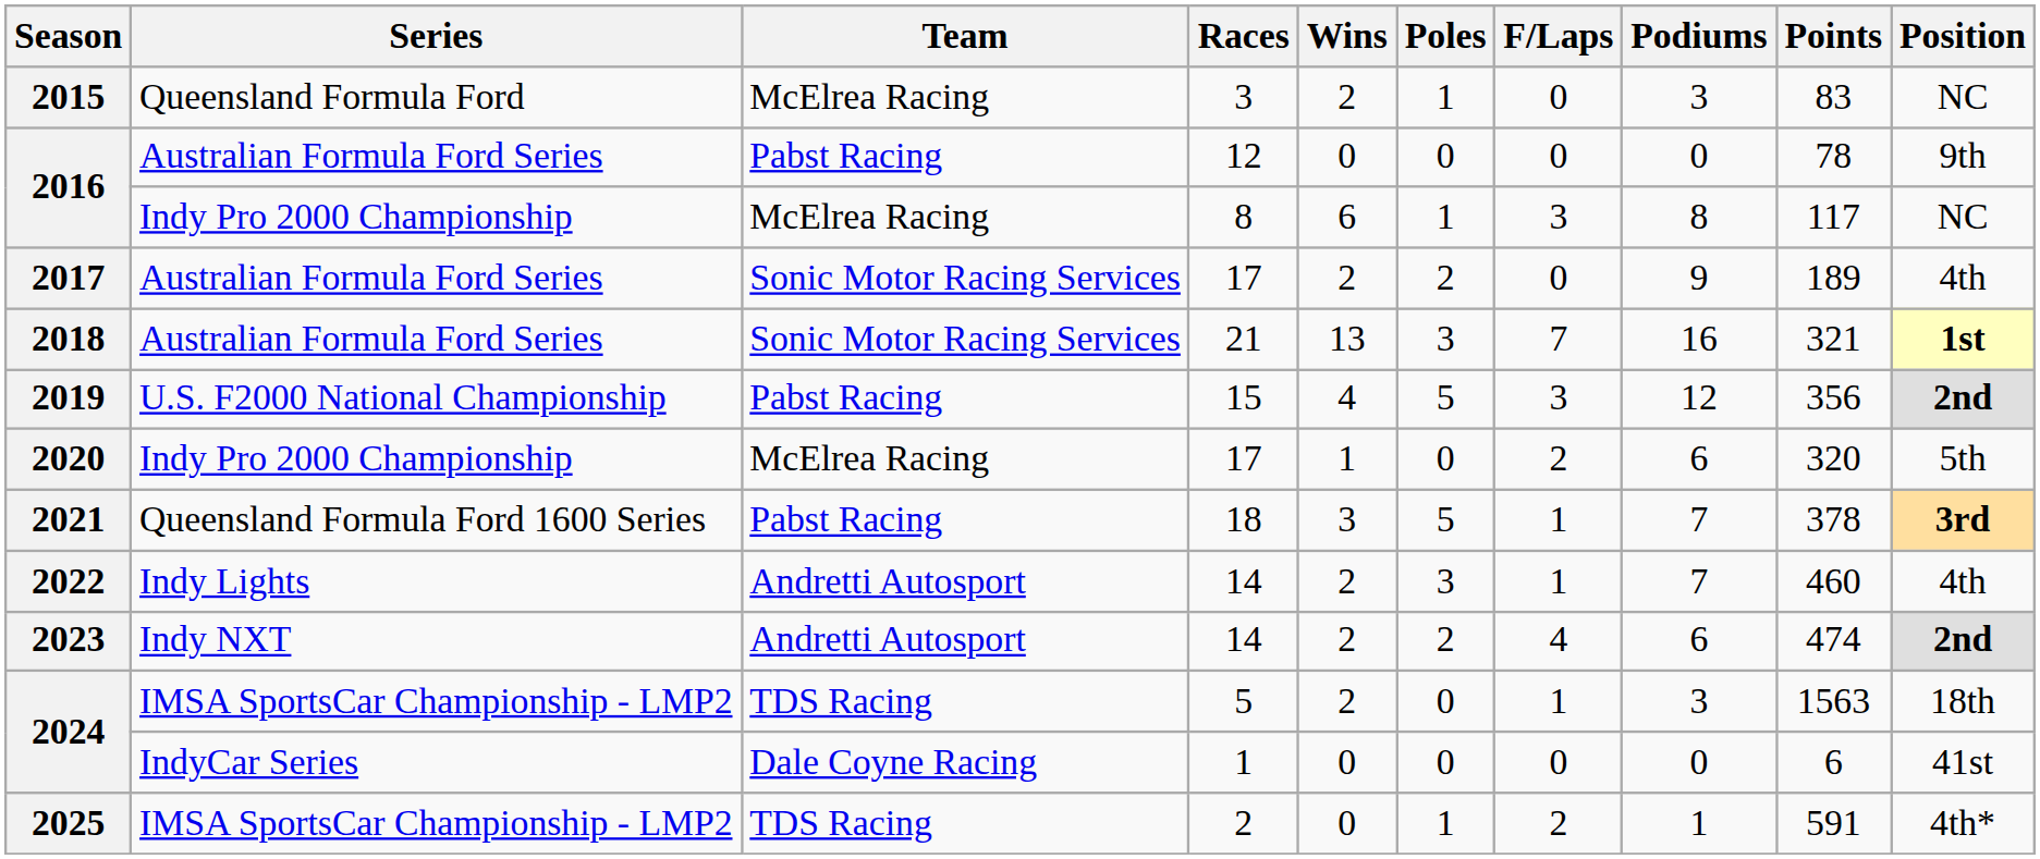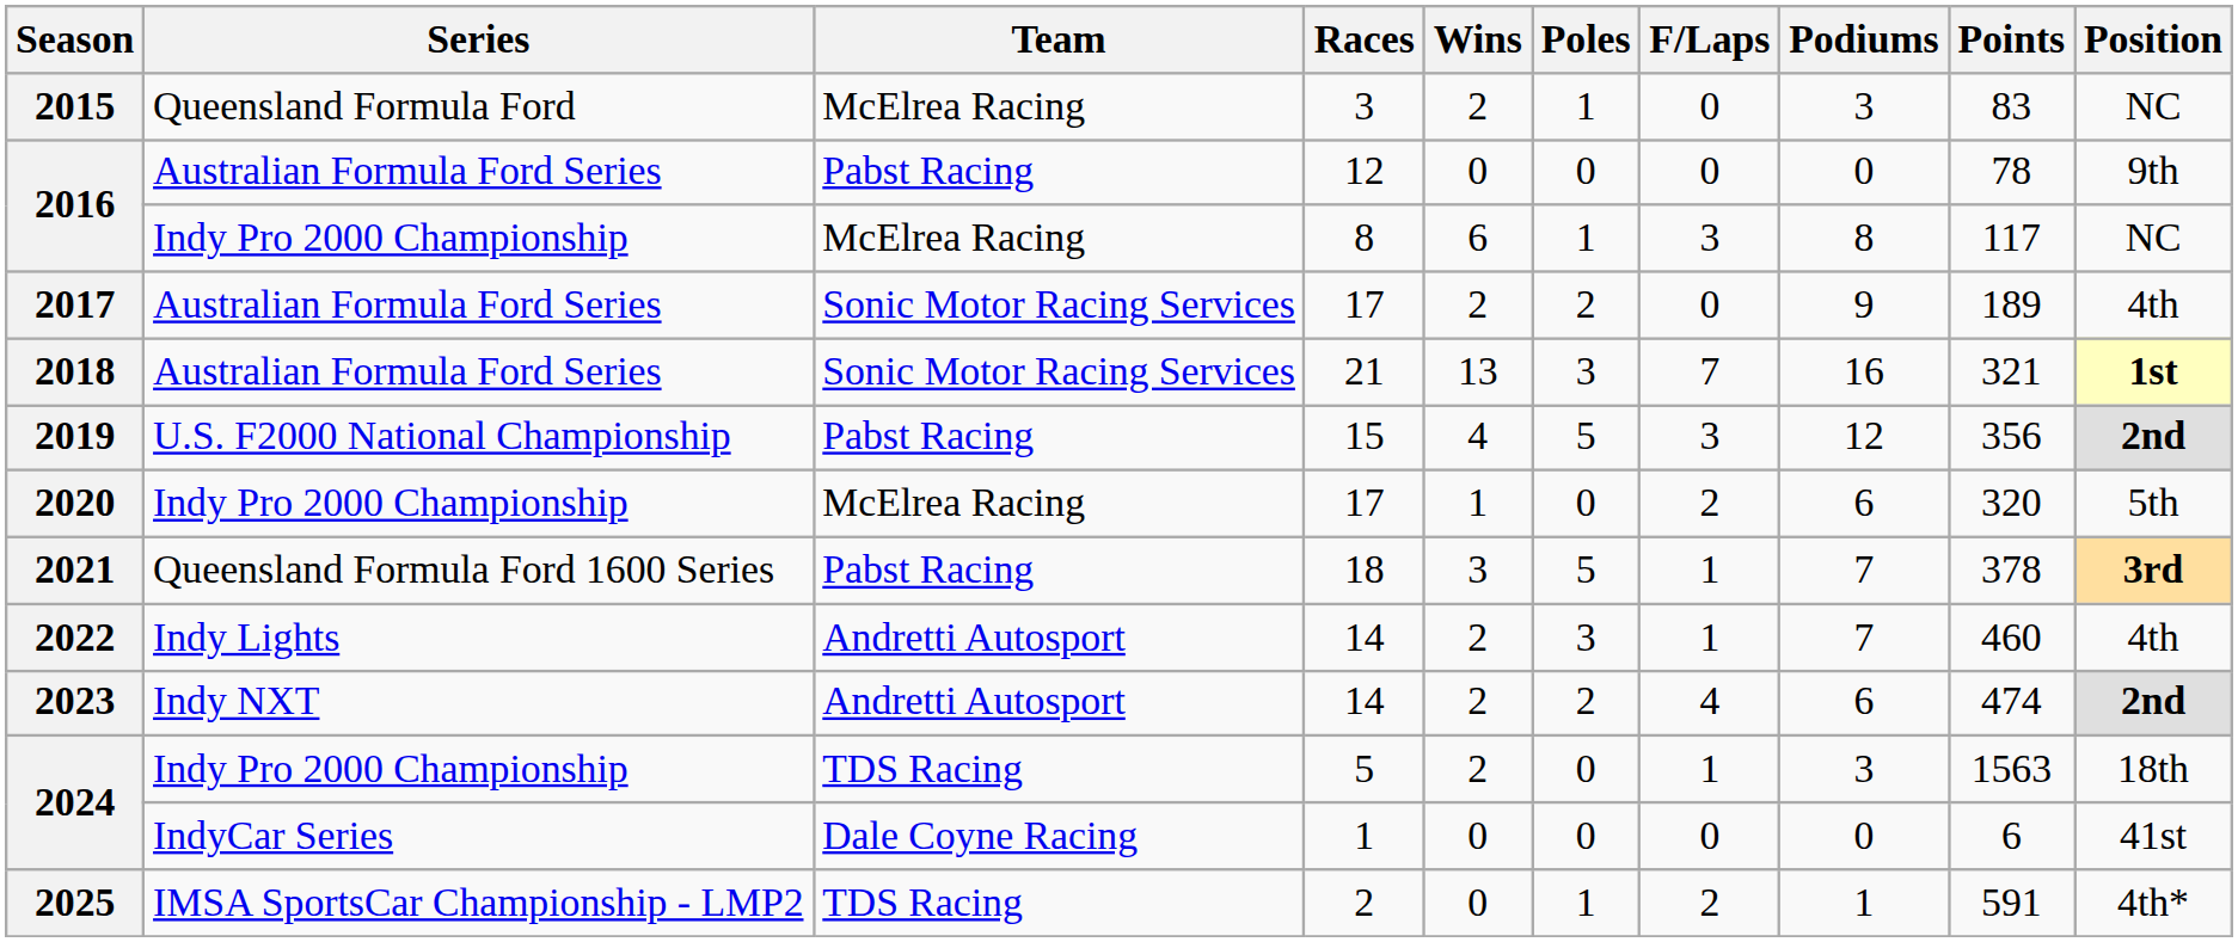 <table class="wikitable" style="font-size: 90%; text-align:center">
 <tr>
 <th>Season</th>
 <th>Series</th>
 <th>Team</th>
 <th>Races</th>
 <th>Wins</th>
 <th>Poles</th>
 <th>F/Laps</th>
 <th>Podiums</th>
 <th>Points</th>
 <th>Position</th>
 </tr>
 <tr>
 <th rowspan=1>2015</th>
 <td align=left>Queensland Formula Ford</td>
 <td align=left rowspan=1>McElrea Racing</td>
 <td>3</td>
 <td>2</td>
 <td>1</td>
 <td>0</td>
 <td>3</td>
 <td>83</td>
 <td>NC</td>
 </tr>
 <tr>
 <th rowspan="2">2016</th>
 <td align=left><a href='#'>Australian Formula Ford Series</a></td>
 <td align=left><a href='#'>Pabst Racing</a></td>
 <td>12</td>
 <td>0</td>
 <td>0</td>
 <td>0</td>
 <td>0</td>
 <td>78</td>
 <td>9th</td>
 </tr>
 <tr>
 <td align=left><a href='#'>Indy Pro 2000 Championship</a></td>
 <td align="left">McElrea Racing</td>
 <td>8</td>
 <td>6</td>
 <td>1</td>
 <td>3</td>
 <td>8</td>
 <td>117</td>
 <td>NC</td>
 </tr>
 <tr>
 <th>2017</th>
 <td align="left"><a href='#'>Australian Formula Ford Series</a></td>
 <td align="left"><a href='#'>Sonic Motor Racing Services</a></td>
 <td>17</td>
 <td>2</td>
 <td>2</td>
 <td>0</td>
 <td>9</td>
 <td>189</td>
 <td>4th</td>
 </tr>
 <tr>
 <th>2018</th>
 <td align="left"><a href='#'>Australian Formula Ford Series</a></td>
 <td align=left><a href='#'>Sonic Motor Racing Services</a></td>
 <td>21</td>
 <td>13</td>
 <td>3</td>
 <td>7</td>
 <td>16</td>
 <td>321</td>
 <td style=background:#FFFFBF><strong>1st</strong></td>
 </tr>
 <tr>
 <th rowspan=1>2019</th>
 <td align=left><a href='#'>U.S. F2000 National Championship</a></td>
 <td align="left"><a href='#'>Pabst Racing</a></td>
 <td>15</td>
 <td>4</td>
 <td>5</td>
 <td>3</td>
 <td>12</td>
 <td>356</td>
 <td style=background:#DFDFDF><strong>2nd</strong></td>
 </tr>
 <tr>
 <th rowspan=1>2020</th>
 <td align=left><a href='#'>Indy Pro 2000 Championship</a></td>
 <td align=left rowspan=1>McElrea Racing</td>
 <td>17</td>
 <td>1</td>
 <td>0</td>
 <td>2</td>
 <td>6</td>
 <td>320</td>
 <td>5th</td>
 </tr>
 <tr>
 <th>2021</th>
 <td align=left>Queensland Formula Ford 1600 Series</td>
 <td align=left><a href='#'>Pabst Racing</a></td>
 <td>18</td>
 <td>3</td>
 <td>5</td>
 <td>1</td>
 <td>7</td>
 <td>378</td>
 <td style=background:#FFDF9F><strong>3rd</strong></td>
 </tr>
 <tr>
 <th>2022</th>
 <td align=left><a href='#'>Indy Lights</a></td>
 <td align=left><a href='#'>Andretti Autosport</a></td>
 <td>14</td>
 <td>2</td>
 <td>3</td>
 <td>1</td>
 <td>7</td>
 <td>460</td>
 <td>4th</td>
 </tr>
 <tr>
 <th>2023</th>
 <td align=left><a href='#'>Indy NXT</a></td>
 <td align=left><a href='#'>Andretti Autosport</a></td>
 <td>14</td>
 <td>2</td>
 <td>2</td>
 <td>4</td>
 <td>6</td>
 <td>474</td>
 <td style=background:#DFDFDF><strong>2nd</strong></td>
 </tr>
 <tr>
 <th rowspan=2>2024</th>
-<td align=left><a href='#'>IMSA SportsCar Championship - LMP2</a></td>
+<td align=left><a href='#'>Indy Pro 2000 Championship</a></td>
 <td align=left><a href='#'>TDS Racing</a></td>
 <td>5</td>
 <td>2</td>
 <td>0</td>
 <td>1</td>
 <td>3</td>
 <td>1563</td>
 <td>18th</td>
 </tr>
 <tr>
 <td align=left><a href='#'>IndyCar Series</a></td>
 <td align=left><a href='#'>Dale Coyne Racing</a></td>
 <td>1</td>
 <td>0</td>
 <td>0</td>
 <td>0</td>
 <td>0</td>
 <td>6</td>
 <td>41st</td>
 </tr>
 <tr>
 <th>2025</th>
 <td align=left><a href='#'>IMSA SportsCar Championship - LMP2</a></td>
 <td align=left><a href='#'>TDS Racing</a></td>
 <td>2</td>
 <td>0</td>
 <td>1</td>
 <td>2</td>
 <td>1</td>
 <td>591</td>
 <td>4th*</td>
 </tr>
 </table>
